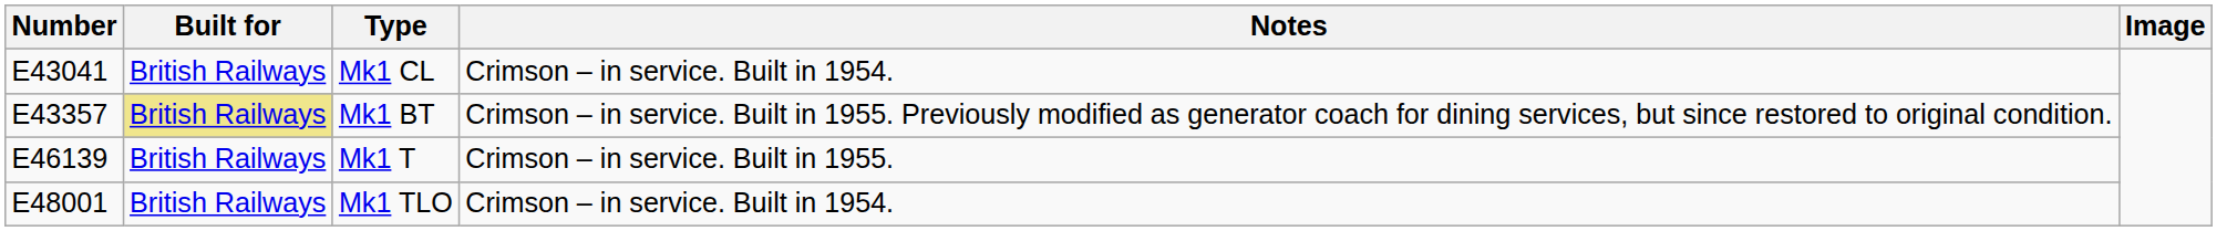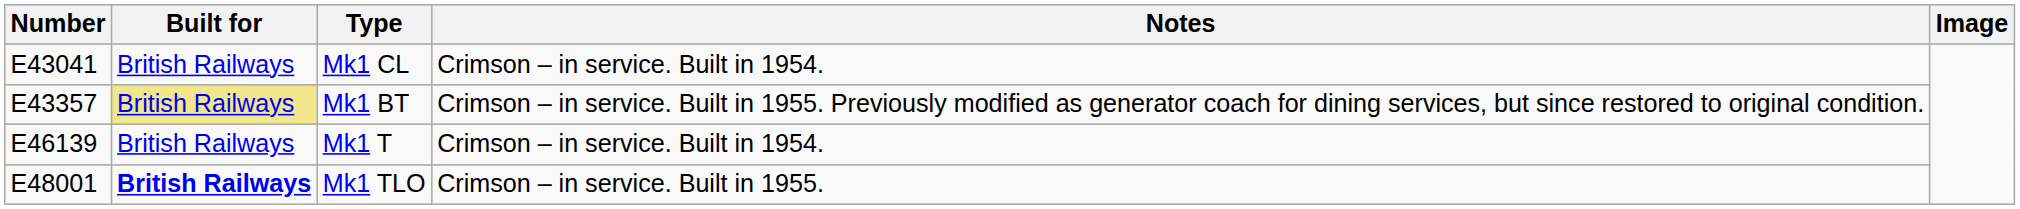 <table class="wikitable">
 <tr>
 <th>Number</th>
 <th>Built for</th>
 <th>Type</th>
 <th>Notes</th>
 <th>Image</th>
 </tr>
 <tr>
 <td>E43041</td>
 <td><a href='#'>British Railways</a></td>
 <td><a href='#'>Mk1</a> CL</td>
 <td>Crimson – in service. Built in 1954.</td>
 <td rowspan="4"></td>
 </tr>
 <tr>
 <td>E43357</td>
 <td style="background: khaki;"><a href='#'>British Railways</a></td>
 <td><a href='#'>Mk1</a> BT</td>
 <td>Crimson – in service. Built in 1955. Previously modified as generator coach for dining services, but since restored to original condition.</td>
 </tr>
 <tr>
 <td>E46139</td>
 <td><a href='#'>British Railways</a></td>
 <td><a href='#'>Mk1</a> T</td>
-<td>Crimson – in service. Built in 1955.</td>
+<td>Crimson – in service. Built in 1954.</td>
 </tr>
 <tr>
 <td>E48001</td>
-<td><a href='#'>British Railways</a></td>
+<td><strong><a href='#'>British Railways</a></strong></td>
 <td><a href='#'>Mk1</a> TLO</td>
-<td>Crimson – in service. Built in 1954.</td>
+<td>Crimson – in service. Built in 1955.</td>
 </tr>
 </table>
